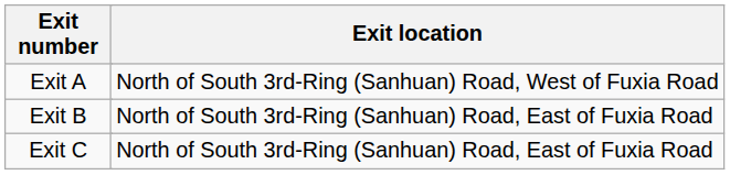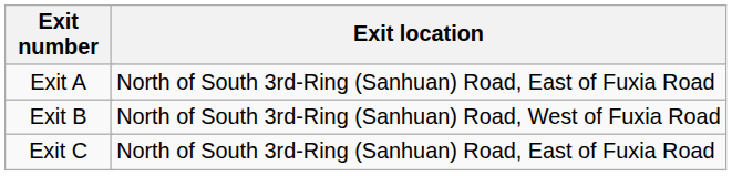 <table class="wikitable">
 <tr>
 <th colspan="2" style="width:70px">Exit number</th>
 <th>Exit location</th>
 </tr>
 <tr>
 <td colspan="2" align="center">Exit A</td>
-<td>North of South 3rd-Ring (Sanhuan) Road, West of Fuxia Road</td>
+<td>North of South 3rd-Ring (Sanhuan) Road, East of Fuxia Road</td>
 </tr>
 <tr>
 <td colspan="2" align="center">Exit B</td>
-<td>North of South 3rd-Ring (Sanhuan) Road, East of Fuxia Road</td>
+<td>North of South 3rd-Ring (Sanhuan) Road, West of Fuxia Road</td>
 </tr>
 <tr>
 <td colspan="2" align="center">Exit C</td>
 <td>North of South 3rd-Ring (Sanhuan) Road, East of Fuxia Road</td>
 </tr>
 </table>
